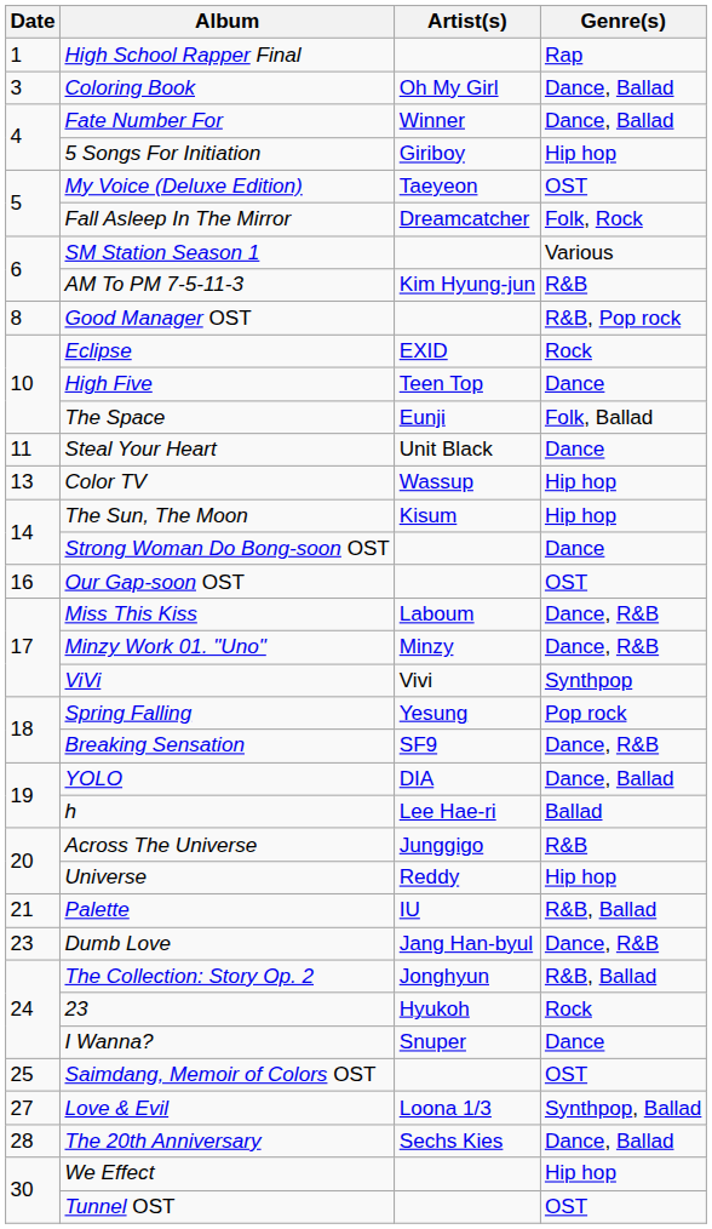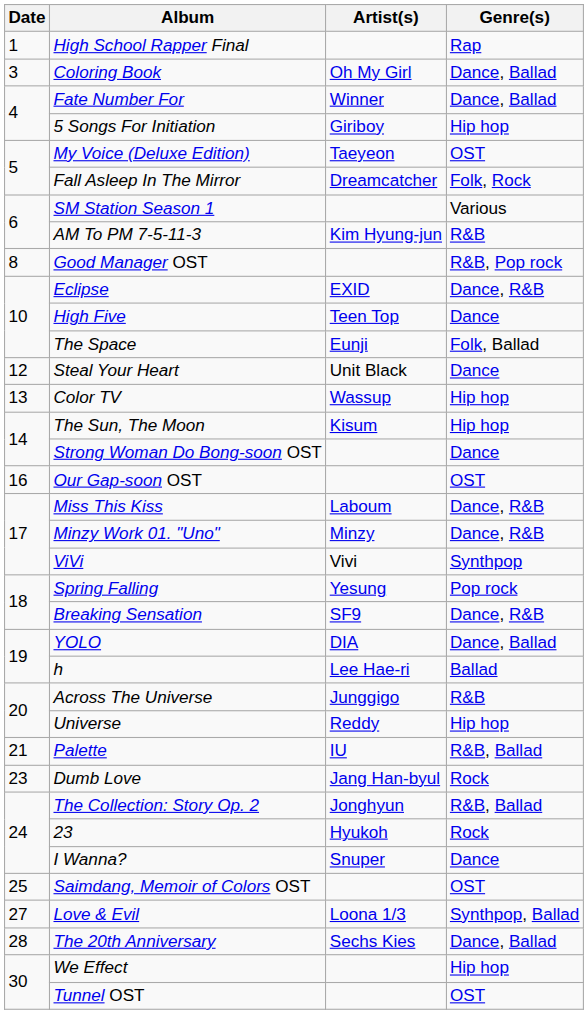 <table class="wikitable">
 <tr>
 <th>Date</th>
 <th>Album</th>
 <th>Artist(s)</th>
 <th>Genre(s)</th>
 </tr>
 <tr>
 <td>1</td>
 <td><em><a href='#'>High School Rapper</a> Final</em></td>
 <td></td>
 <td><a href='#'>Rap</a></td>
 </tr>
 <tr>
 <td>3</td>
 <td><em><a href='#'>Coloring Book</a></em></td>
 <td><a href='#'>Oh My Girl</a></td>
 <td><a href='#'>Dance</a>, <a href='#'>Ballad</a></td>
 </tr>
 <tr>
 <td rowspan="2">4</td>
 <td><em><a href='#'>Fate Number For</a></em></td>
 <td><a href='#'>Winner</a></td>
 <td><a href='#'>Dance</a>, <a href='#'>Ballad</a></td>
 </tr>
 <tr>
 <td><em>5 Songs For Initiation</em></td>
 <td><a href='#'>Giriboy</a></td>
 <td><a href='#'>Hip hop</a></td>
 </tr>
 <tr>
 <td rowspan="2">5</td>
 <td><em><a href='#'>My Voice (Deluxe Edition)</a></em></td>
 <td><a href='#'>Taeyeon</a></td>
 <td><a href='#'>OST</a></td>
 </tr>
 <tr>
 <td><em>Fall Asleep In The Mirror</em></td>
 <td><a href='#'>Dreamcatcher</a></td>
 <td><a href='#'>Folk</a>, <a href='#'>Rock</a></td>
 </tr>
 <tr>
 <td rowspan="2">6</td>
 <td><em><a href='#'>SM Station Season 1</a></em></td>
 <td></td>
 <td>Various</td>
 </tr>
 <tr>
 <td><em>AM To PM 7-5-11-3</em></td>
 <td><a href='#'>Kim Hyung-jun</a></td>
 <td><a href='#'>R&B</a></td>
 </tr>
 <tr>
 <td>8</td>
 <td><em><a href='#'>Good Manager</a></em> OST</td>
 <td></td>
 <td><a href='#'>R&B</a>, <a href='#'>Pop rock</a></td>
 </tr>
 <tr>
 <td rowspan="3">10</td>
 <td><em><a href='#'>Eclipse</a></em></td>
 <td><a href='#'>EXID</a></td>
-<td><a href='#'>Rock</a></td>
+<td><a href='#'>Dance</a>, <a href='#'>R&B</a></td>
 </tr>
 <tr>
 <td><em><a href='#'>High Five</a></em></td>
 <td><a href='#'>Teen Top</a></td>
 <td><a href='#'>Dance</a></td>
 </tr>
 <tr>
 <td><em>The Space</em></td>
 <td><a href='#'>Eunji</a></td>
 <td><a href='#'>Folk</a>, Ballad</td>
 </tr>
 <tr>
-<td>11</td>
+<td>12</td>
 <td><em>Steal Your Heart</em></td>
 <td>Unit Black</td>
 <td><a href='#'>Dance</a></td>
 </tr>
 <tr>
 <td>13</td>
 <td><em>Color TV</em></td>
 <td><a href='#'>Wassup</a></td>
 <td><a href='#'>Hip hop</a></td>
 </tr>
 <tr>
 <td rowspan="2">14</td>
 <td><em>The Sun, The Moon</em></td>
 <td><a href='#'>Kisum</a></td>
 <td><a href='#'>Hip hop</a></td>
 </tr>
 <tr>
 <td><em><a href='#'>Strong Woman Do Bong-soon</a></em> OST</td>
 <td></td>
 <td><a href='#'>Dance</a></td>
 </tr>
 <tr>
 <td>16</td>
 <td><em><a href='#'>Our Gap-soon</a></em> OST</td>
 <td></td>
 <td><a href='#'>OST</a></td>
 </tr>
 <tr>
 <td rowspan="3">17</td>
 <td><em><a href='#'>Miss This Kiss</a></em></td>
 <td><a href='#'>Laboum</a></td>
 <td><a href='#'>Dance</a>, <a href='#'>R&B</a></td>
 </tr>
 <tr>
 <td><em><a href='#'>Minzy Work 01. "Uno"</a></em></td>
 <td><a href='#'>Minzy</a></td>
 <td><a href='#'>Dance</a>, <a href='#'>R&B</a></td>
 </tr>
 <tr>
 <td><em><a href='#'>ViVi</a></em></td>
 <td>Vivi</td>
 <td><a href='#'>Synthpop</a></td>
 </tr>
 <tr>
 <td rowspan="2">18</td>
 <td><em><a href='#'>Spring Falling</a></em></td>
 <td><a href='#'>Yesung</a></td>
 <td><a href='#'>Pop rock</a></td>
 </tr>
 <tr>
 <td><em><a href='#'>Breaking Sensation</a></em></td>
 <td><a href='#'>SF9</a></td>
 <td><a href='#'>Dance</a>, <a href='#'>R&B</a></td>
 </tr>
 <tr>
 <td rowspan="2">19</td>
 <td><em><a href='#'>YOLO</a></em></td>
 <td><a href='#'>DIA</a></td>
 <td><a href='#'>Dance</a>, <a href='#'>Ballad</a></td>
 </tr>
 <tr>
 <td><em>h</em></td>
 <td><a href='#'>Lee Hae-ri</a></td>
 <td><a href='#'>Ballad</a></td>
 </tr>
 <tr>
 <td rowspan="2">20</td>
 <td><em>Across The Universe</em></td>
 <td><a href='#'>Junggigo</a></td>
 <td><a href='#'>R&B</a></td>
 </tr>
 <tr>
 <td><em>Universe</em></td>
 <td><a href='#'>Reddy</a></td>
 <td><a href='#'>Hip hop</a></td>
 </tr>
 <tr>
 <td>21</td>
 <td><em><a href='#'>Palette</a></em></td>
 <td><a href='#'>IU</a></td>
 <td><a href='#'>R&B</a>, <a href='#'>Ballad</a></td>
 </tr>
 <tr>
 <td>23</td>
 <td><em>Dumb Love</em></td>
 <td><a href='#'>Jang Han-byul</a></td>
-<td><a href='#'>Dance</a>, <a href='#'>R&B</a></td>
+<td><a href='#'>Rock</a></td>
 </tr>
 <tr>
 <td rowspan="3">24</td>
 <td><em><a href='#'>The Collection: Story Op. 2</a></em></td>
 <td><a href='#'>Jonghyun</a></td>
 <td><a href='#'>R&B</a>, <a href='#'>Ballad</a></td>
 </tr>
 <tr>
 <td><em>23</em></td>
 <td><a href='#'>Hyukoh</a></td>
 <td><a href='#'>Rock</a></td>
 </tr>
 <tr>
 <td><em>I Wanna?</em></td>
 <td><a href='#'>Snuper</a></td>
 <td><a href='#'>Dance</a></td>
 </tr>
 <tr>
 <td>25</td>
 <td><em><a href='#'>Saimdang, Memoir of Colors</a></em> OST</td>
 <td></td>
 <td><a href='#'>OST</a></td>
 </tr>
 <tr>
 <td>27</td>
 <td><em><a href='#'>Love & Evil</a></em></td>
 <td><a href='#'>Loona 1/3</a></td>
 <td><a href='#'>Synthpop</a>, <a href='#'>Ballad</a></td>
 </tr>
 <tr>
 <td>28</td>
 <td><em><a href='#'>The 20th Anniversary</a></em></td>
 <td><a href='#'>Sechs Kies</a></td>
 <td><a href='#'>Dance</a>, <a href='#'>Ballad</a></td>
 </tr>
 <tr>
 <td rowspan="2">30</td>
 <td><em>We Effect</em></td>
 <td></td>
 <td><a href='#'>Hip hop</a></td>
 </tr>
 <tr>
 <td><em><a href='#'>Tunnel</a></em> OST</td>
 <td></td>
 <td><a href='#'>OST</a></td>
 </tr>
 </table>
